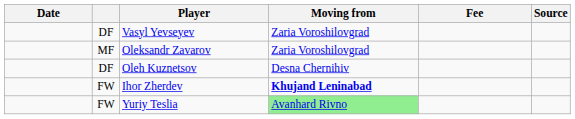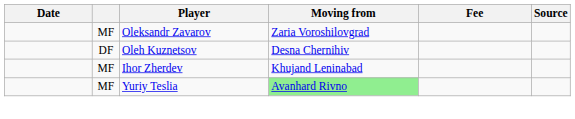 <table class="wikitable sortable">
 <tr>
 <th style="width:115px;">Date</th>
 <th style="width:30px;"></th>
 <th style="width:200px;">Player</th>
 <th style="width:200px;">Moving from</th>
 <th style="width:150px;" class="unsortable">Fee</th>
 <th style="width:20px;">Source</th>
-</tr>
-<tr>
-<td></td>
-<td style="text-align:center">DF</td>
-<td><a href='#'>Vasyl Yevseyev</a></td>
-<td><a href='#'>Zaria Voroshilovgrad</a></td>
-<td></td>
-<td></td>
 </tr>
 <tr>
 <td></td>
 <td style="text-align:center">MF</td>
 <td><a href='#'>Oleksandr Zavarov</a></td>
 <td><a href='#'>Zaria Voroshilovgrad</a></td>
 <td></td>
 <td></td>
 </tr>
 <tr>
 <td></td>
 <td style="text-align:center">DF</td>
 <td><a href='#'>Oleh Kuznetsov</a></td>
 <td><a href='#'>Desna Chernihiv</a></td>
 <td></td>
 <td></td>
 </tr>
 <tr>
 <td></td>
-<td style="text-align:center">FW</td>
+<td style="text-align:center">MF</td>
 <td><a href='#'>Ihor Zherdev</a></td>
-<td><strong><a href='#'>Khujand Leninabad</a></strong></td>
+<td><a href='#'>Khujand Leninabad</a></td>
 <td></td>
 <td></td>
 </tr>
 <tr>
 <td></td>
-<td style="text-align:center">FW</td>
+<td style="text-align:center">MF</td>
 <td><a href='#'>Yuriy Teslia</a></td>
 <td style="background: lightgreen;"><a href='#'>Avanhard Rivno</a></td>
 <td></td>
 <td></td>
 </tr>
 </table>
